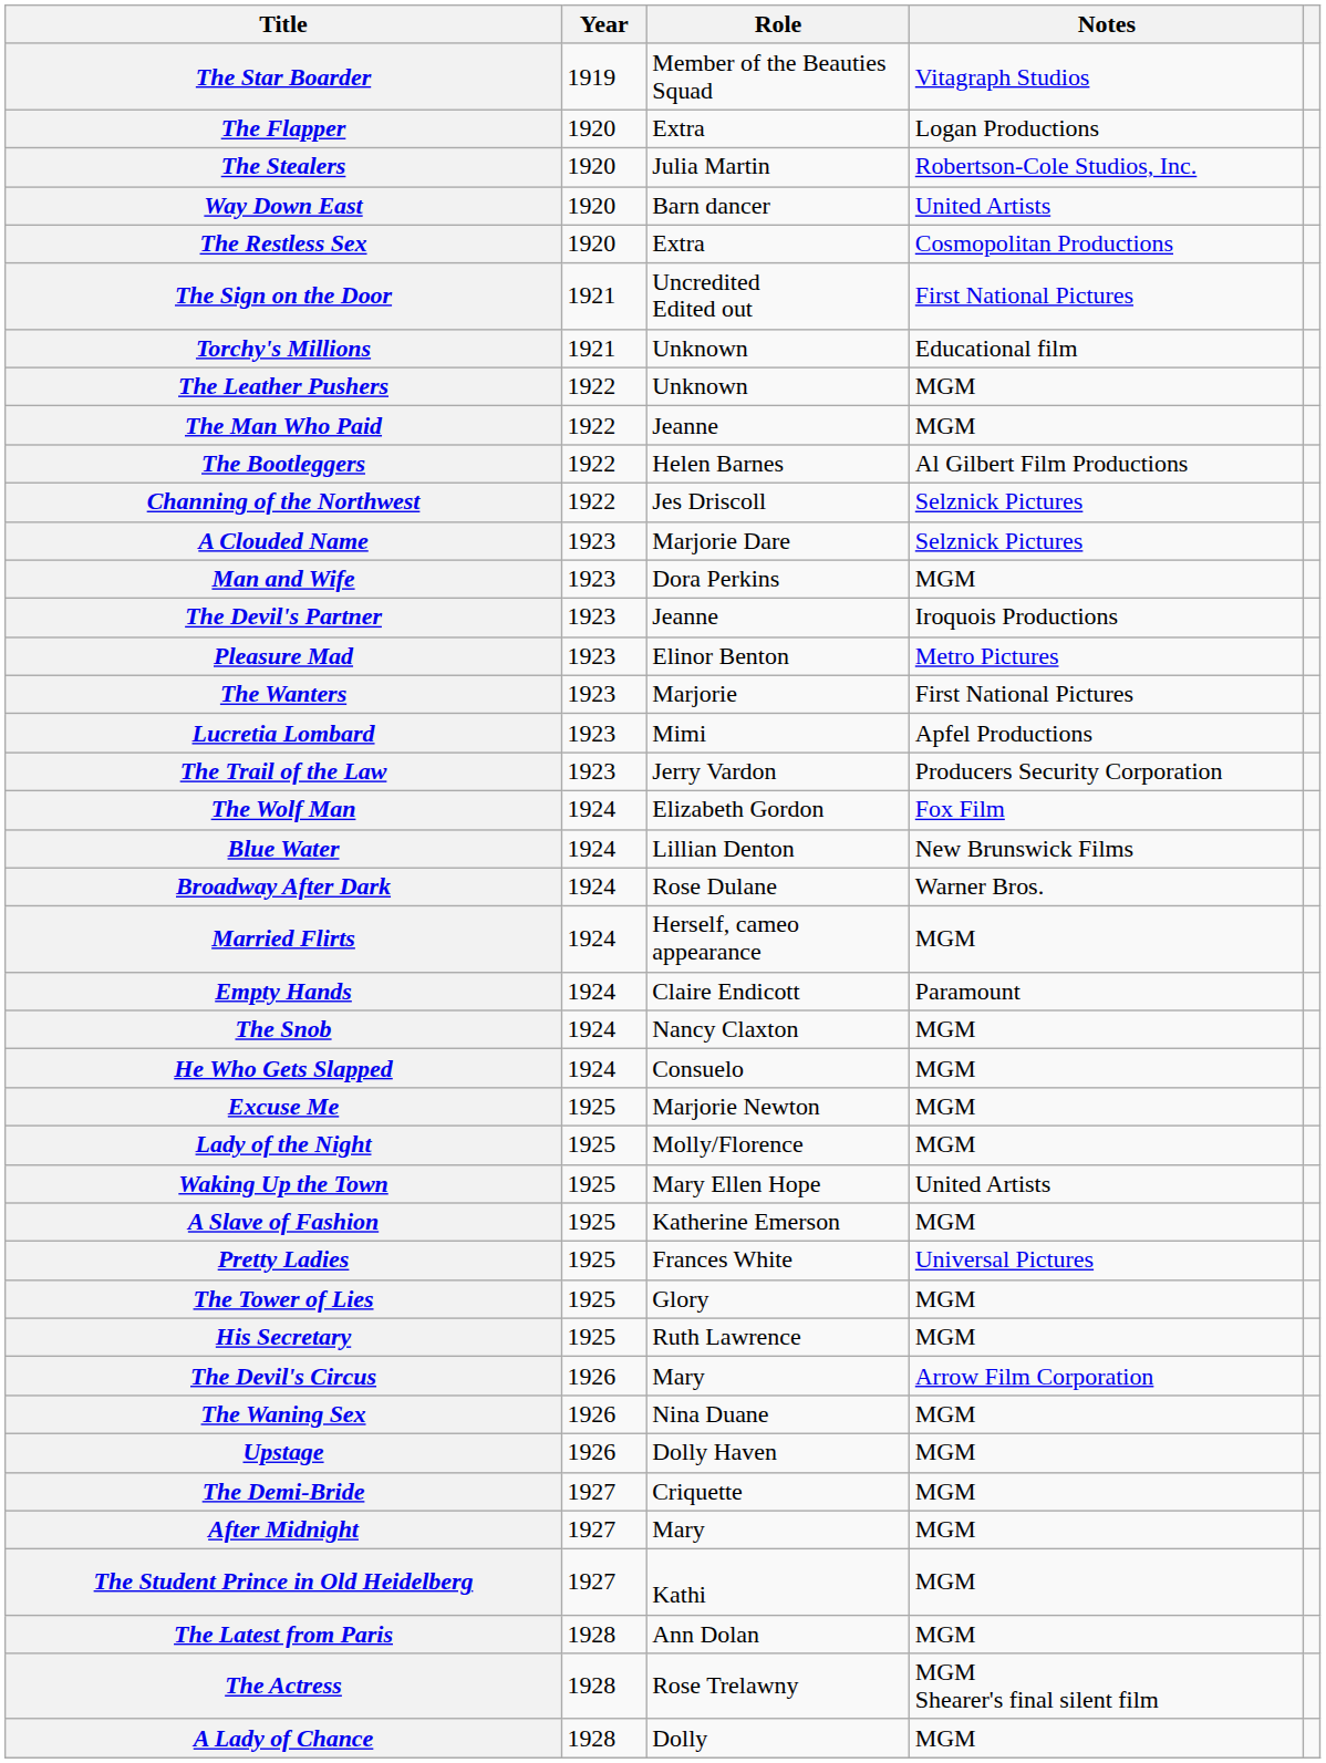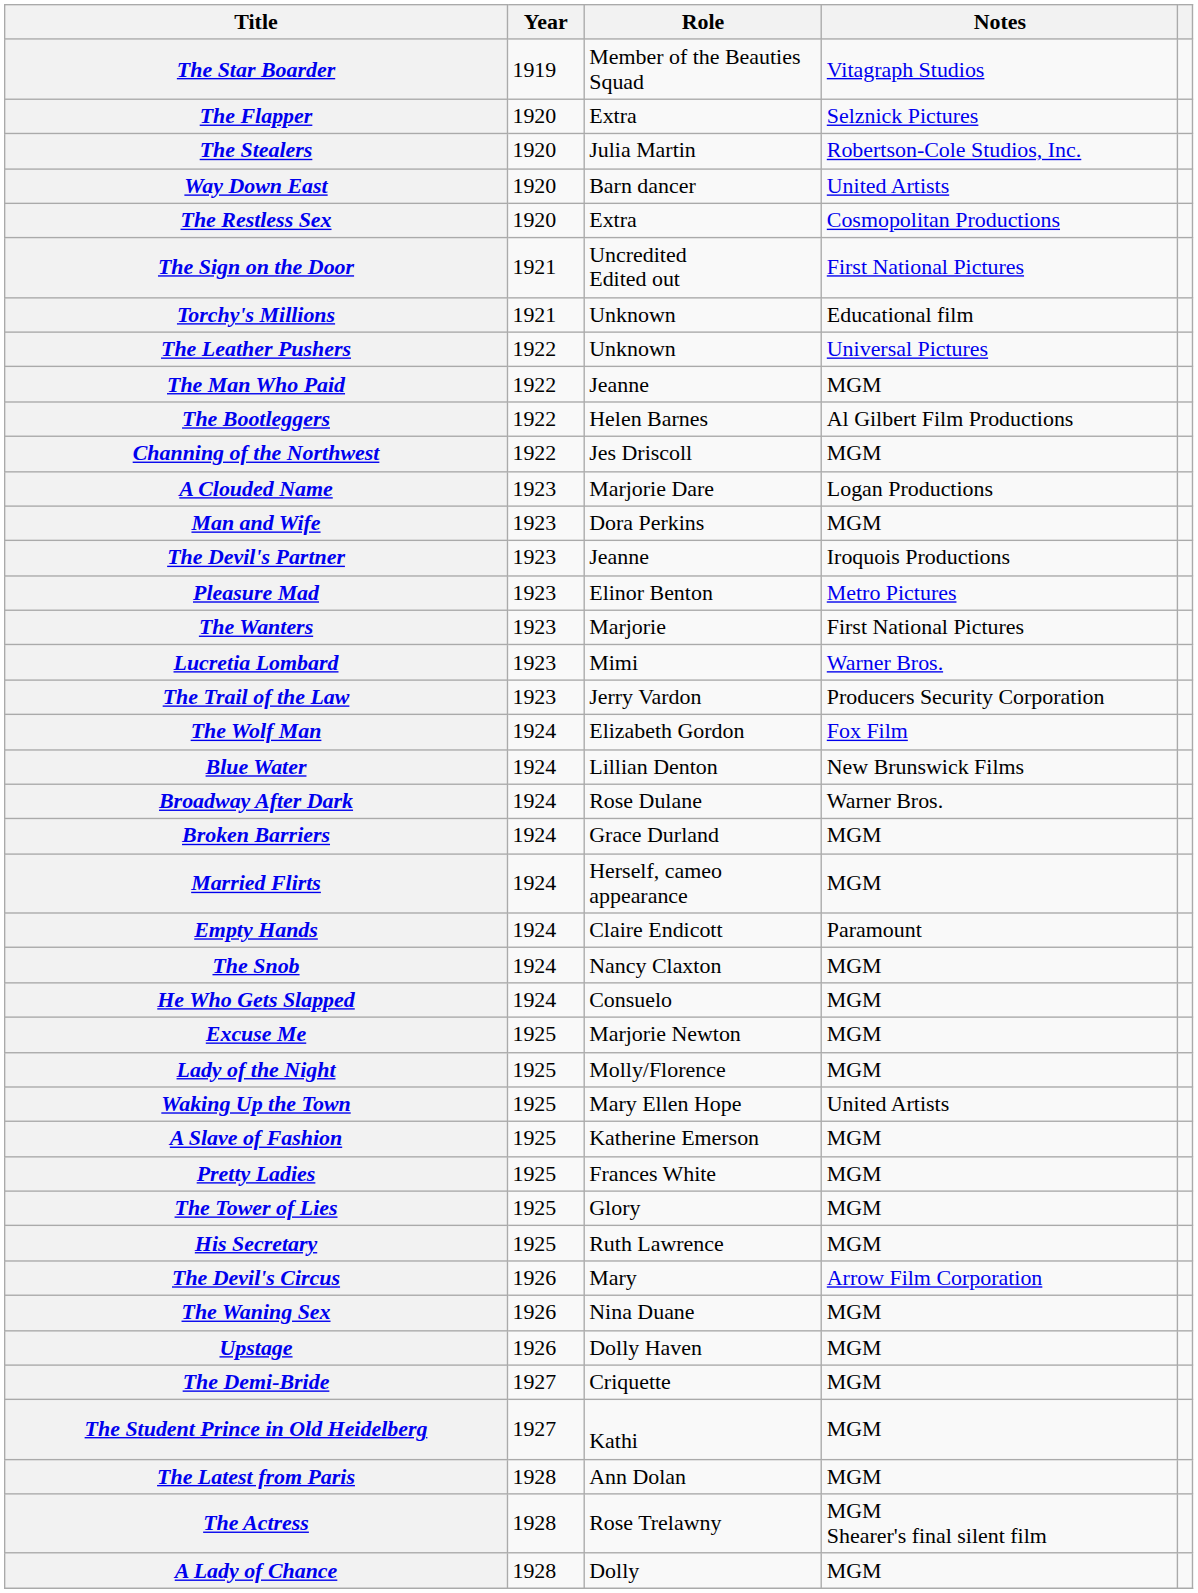 <table class="wikitable sortable plainrowheaders">
 <tr>
 <th scope="col">Title</th>
 <th scope="col">Year</th>
 <th scope="col" width = 20% class="unsortable">Role</th>
 <th scope="col" width = 30% class="unsortable">Notes</th>
 <th scope="col" class="unsortable"></th>
 </tr>
 <tr>
 <th scope="row" data-sort-value="Star Boarder, The"><em><a href='#'>The Star Boarder</a></em></th>
 <td>1919</td>
 <td>Member of the Beauties Squad</td>
 <td><a href='#'>Vitagraph Studios</a></td>
 <td align="center"></td>
 </tr>
 <tr>
 <th scope="row" data-sort-value="Flapper, The"><em><a href='#'>The Flapper</a></em></th>
 <td>1920</td>
 <td>Extra</td>
-<td>Logan Productions</td>
+<td><a href='#'>Selznick Pictures</a></td>
 <td align="center"></td>
 </tr>
 <tr>
 <th scope="row" data-sort-value="Stealers, The"><em><a href='#'>The Stealers</a></em></th>
 <td>1920</td>
 <td>Julia Martin</td>
 <td><a href='#'>Robertson-Cole Studios, Inc.</a></td>
 <td align="center"></td>
 </tr>
 <tr>
 <th scope="row"><em><a href='#'>Way Down East</a></em></th>
 <td>1920</td>
 <td>Barn dancer</td>
 <td><a href='#'>United Artists</a></td>
 <td align="center"></td>
 </tr>
 <tr>
 <th scope="row" data-sort-value="Restless Sex, The"><em><a href='#'>The Restless Sex</a></em></th>
 <td>1920</td>
 <td>Extra</td>
 <td><a href='#'>Cosmopolitan Productions</a></td>
 <td align="center"></td>
 </tr>
 <tr>
 <th scope="row" data-sort-value="Sign on the Door, The"><em><a href='#'>The Sign on the Door</a></em></th>
 <td>1921</td>
 <td>Uncredited<br>Edited out</td>
 <td><a href='#'>First National Pictures</a></td>
 <td align="center"></td>
 </tr>
 <tr>
 <th scope="row"><em><a href='#'>Torchy's Millions</a></em></th>
 <td>1921</td>
 <td>Unknown</td>
 <td>Educational film</td>
 <td align="center"></td>
 </tr>
 <tr>
 <th scope="row" data-sort-value="Leather Pushers, The"><em><a href='#'>The Leather Pushers</a></em></th>
 <td>1922</td>
 <td>Unknown</td>
-<td>MGM</td>
+<td><a href='#'>Universal Pictures</a></td>
 <td align="center"></td>
 </tr>
 <tr>
 <th scope="row" data-sort-value="Man Who Paid, The"><em><a href='#'>The Man Who Paid</a></em></th>
 <td>1922</td>
 <td>Jeanne</td>
 <td>MGM</td>
 <td align="center"></td>
 </tr>
 <tr>
 <th scope="row" data-sort-value="Bootleggers, The"><em><a href='#'>The Bootleggers</a></em></th>
 <td>1922</td>
 <td>Helen Barnes</td>
 <td>Al Gilbert Film Productions</td>
 <td align="center"></td>
 </tr>
 <tr>
 <th scope="row"><em><a href='#'>Channing of the Northwest</a></em></th>
 <td>1922</td>
 <td>Jes Driscoll</td>
-<td><a href='#'>Selznick Pictures</a></td>
+<td>MGM</td>
 <td align="center"></td>
 </tr>
 <tr>
 <th scope="row" data-sort-value="Clouded Name, A"><em><a href='#'>A Clouded Name</a></em></th>
 <td>1923</td>
 <td>Marjorie Dare</td>
-<td><a href='#'>Selznick Pictures</a></td>
+<td>Logan Productions</td>
 <td align="center"></td>
 </tr>
 <tr>
 <th scope="row"><em><a href='#'>Man and Wife</a></em></th>
 <td>1923</td>
 <td>Dora Perkins</td>
 <td>MGM</td>
 <td align="center"></td>
 </tr>
 <tr>
 <th scope="row" data-sort-value="Devil's Partner, The"><em><a href='#'>The Devil's Partner</a></em></th>
 <td>1923</td>
 <td>Jeanne</td>
 <td>Iroquois Productions</td>
 <td align="center"></td>
 </tr>
 <tr>
 <th scope="row"><em><a href='#'>Pleasure Mad</a></em></th>
 <td>1923</td>
 <td>Elinor Benton</td>
 <td><a href='#'>Metro Pictures</a></td>
 <td align="center"></td>
 </tr>
 <tr>
 <th scope="row" data-sort-value="Wanters, The"><em><a href='#'>The Wanters</a></em></th>
 <td>1923</td>
 <td>Marjorie</td>
 <td>First National Pictures</td>
 <td align="center"></td>
 </tr>
 <tr>
 <th scope="row"><em><a href='#'>Lucretia Lombard</a></em></th>
 <td>1923</td>
 <td>Mimi</td>
-<td>Apfel Productions</td>
+<td><a href='#'>Warner Bros.</a></td>
 <td align="center"></td>
 </tr>
 <tr>
 <th scope="row" data-sort-value="Trail of the Law, The"><em><a href='#'>The Trail of the Law</a></em></th>
 <td>1923</td>
 <td>Jerry Vardon</td>
 <td>Producers Security Corporation</td>
 <td align="center"></td>
 </tr>
 <tr>
 <th scope="row" data-sort-value="Wolf Man, The"><em><a href='#'>The Wolf Man</a></em></th>
 <td>1924</td>
 <td>Elizabeth Gordon</td>
 <td><a href='#'>Fox Film</a></td>
 <td align="center"></td>
 </tr>
 <tr>
 <th scope="row"><em><a href='#'>Blue Water</a></em></th>
 <td>1924</td>
 <td>Lillian Denton</td>
 <td>New Brunswick Films</td>
 <td align="center"></td>
 </tr>
 <tr>
 <th scope="row"><em><a href='#'>Broadway After Dark</a></em></th>
 <td>1924</td>
 <td>Rose Dulane</td>
 <td>Warner Bros.</td>
+<td align="center"></td>
+</tr>
+<tr>
+<th scope="row"><em><a href='#'>Broken Barriers</a></em></th>
+<td>1924</td>
+<td>Grace Durland</td>
+<td>MGM</td>
 <td align="center"></td>
 </tr>
 <tr>
 <th scope="row"><em><a href='#'>Married Flirts</a></em></th>
 <td>1924</td>
 <td>Herself, cameo appearance</td>
 <td>MGM</td>
 <td align="center"></td>
 </tr>
 <tr>
 <th scope="row"><em><a href='#'>Empty Hands</a></em></th>
 <td>1924</td>
 <td>Claire Endicott</td>
 <td>Paramount</td>
 <td align="center"></td>
 </tr>
 <tr>
 <th scope="row" data-sort-value="Snob, The"><em><a href='#'>The Snob</a></em></th>
 <td>1924</td>
 <td>Nancy Claxton</td>
 <td>MGM</td>
 <td align="center"></td>
 </tr>
 <tr>
 <th scope="row"><em><a href='#'>He Who Gets Slapped</a></em></th>
 <td>1924</td>
 <td>Consuelo</td>
 <td>MGM</td>
 <td align="center"></td>
 </tr>
 <tr>
 <th scope="row"><em><a href='#'>Excuse Me</a></em></th>
 <td>1925</td>
 <td>Marjorie Newton</td>
 <td>MGM</td>
 <td align="center"></td>
 </tr>
 <tr>
 <th scope="row"><em><a href='#'>Lady of the Night</a></em></th>
 <td>1925</td>
 <td>Molly/Florence</td>
 <td>MGM</td>
 <td align="center"></td>
 </tr>
 <tr>
 <th scope="row"><em><a href='#'>Waking Up the Town</a></em></th>
 <td>1925</td>
 <td>Mary Ellen Hope</td>
 <td>United Artists</td>
 <td align="center"></td>
 </tr>
 <tr>
 <th scope="row" data-sort-value="Slave of Fashion, A"><em><a href='#'>A Slave of Fashion</a></em></th>
 <td>1925</td>
 <td>Katherine Emerson</td>
 <td>MGM</td>
 <td align="center"></td>
 </tr>
 <tr>
 <th scope="row"><em><a href='#'>Pretty Ladies</a></em></th>
 <td>1925</td>
 <td>Frances White</td>
-<td><a href='#'>Universal Pictures</a></td>
+<td>MGM</td>
 <td align="center"></td>
 </tr>
 <tr>
 <th scope="row" data-sort-value="Tower of Lies, The"><em><a href='#'>The Tower of Lies</a></em></th>
 <td>1925</td>
 <td>Glory</td>
 <td>MGM</td>
 <td align="center"></td>
 </tr>
 <tr>
 <th scope="row"><em><a href='#'>His Secretary</a></em></th>
 <td>1925</td>
 <td>Ruth Lawrence</td>
 <td>MGM</td>
 <td align="center"></td>
 </tr>
 <tr>
 <th scope="row" data-sort-value="Devil's Circus, The"><em><a href='#'>The Devil's Circus</a></em></th>
 <td>1926</td>
 <td>Mary</td>
 <td><a href='#'>Arrow Film Corporation</a></td>
 <td align="center"></td>
 </tr>
 <tr>
 <th scope="row" data-sort-value="Waning Sex, The"><em><a href='#'>The Waning Sex</a></em></th>
 <td>1926</td>
 <td>Nina Duane</td>
 <td>MGM</td>
 <td align="center"></td>
 </tr>
 <tr>
 <th scope="row"><em><a href='#'>Upstage</a></em></th>
 <td>1926</td>
 <td>Dolly Haven</td>
 <td>MGM</td>
 <td align="center"></td>
 </tr>
 <tr>
 <th scope="row" data-sort-value="Demi-Bride, The"><em><a href='#'>The Demi-Bride</a></em></th>
 <td>1927</td>
 <td>Criquette</td>
 <td>MGM</td>
 <td align="center"></td>
 </tr>
 <tr>
-<th scope="row"><em><a href='#'>After Midnight</a></em></th>
-<td>1927</td>
-<td>Mary</td>
-<td>MGM</td>
-<td align="center"></td>
-</tr>
-<tr>
 <th scope="row" data-sort-value="Student Prince in Old Heidelberg, The"><em><a href='#'>The Student Prince in Old Heidelberg</a></em></th>
 <td>1927</td>
 <td><br>Kathi</td>
 <td>MGM</td>
 <td align="center"></td>
 </tr>
 <tr>
 <th scope="row" data-sort-value="Latest from Paris, The"><em><a href='#'>The Latest from Paris</a></em></th>
 <td>1928</td>
 <td>Ann Dolan</td>
 <td>MGM</td>
 <td align="center"></td>
 </tr>
 <tr>
 <th scope="row" data-sort-value="Actress, The"><em><a href='#'>The Actress</a></em></th>
 <td>1928</td>
 <td>Rose Trelawny</td>
 <td>MGM<br>Shearer's final silent film </td>
 <td align="center"></td>
 </tr>
 <tr>
 <th scope="row" data-sort-value="Lady of Chance, A"><em><a href='#'>A Lady of Chance</a></em></th>
 <td>1928</td>
 <td>Dolly</td>
 <td>MGM</td>
 <td align="center"></td>
 </tr>
 <tr>
 </tr>
 </table>
